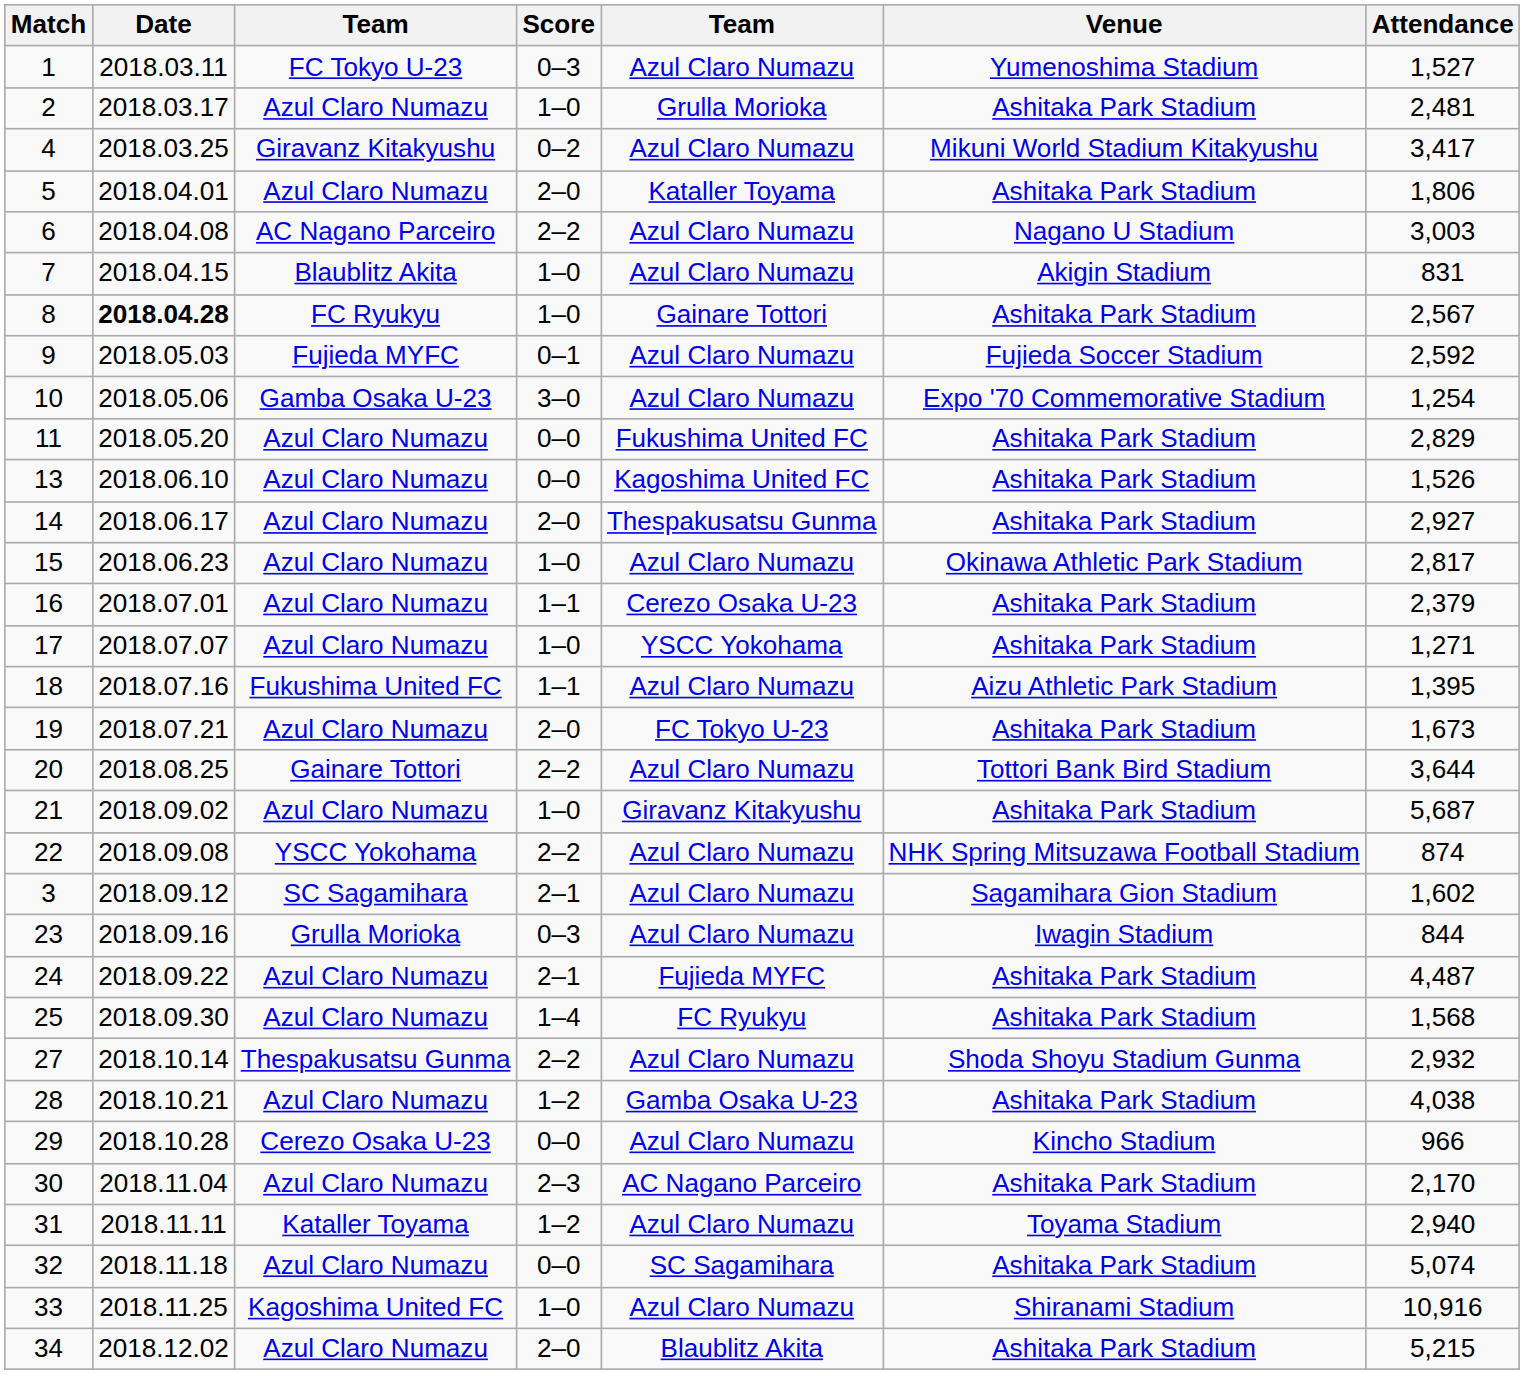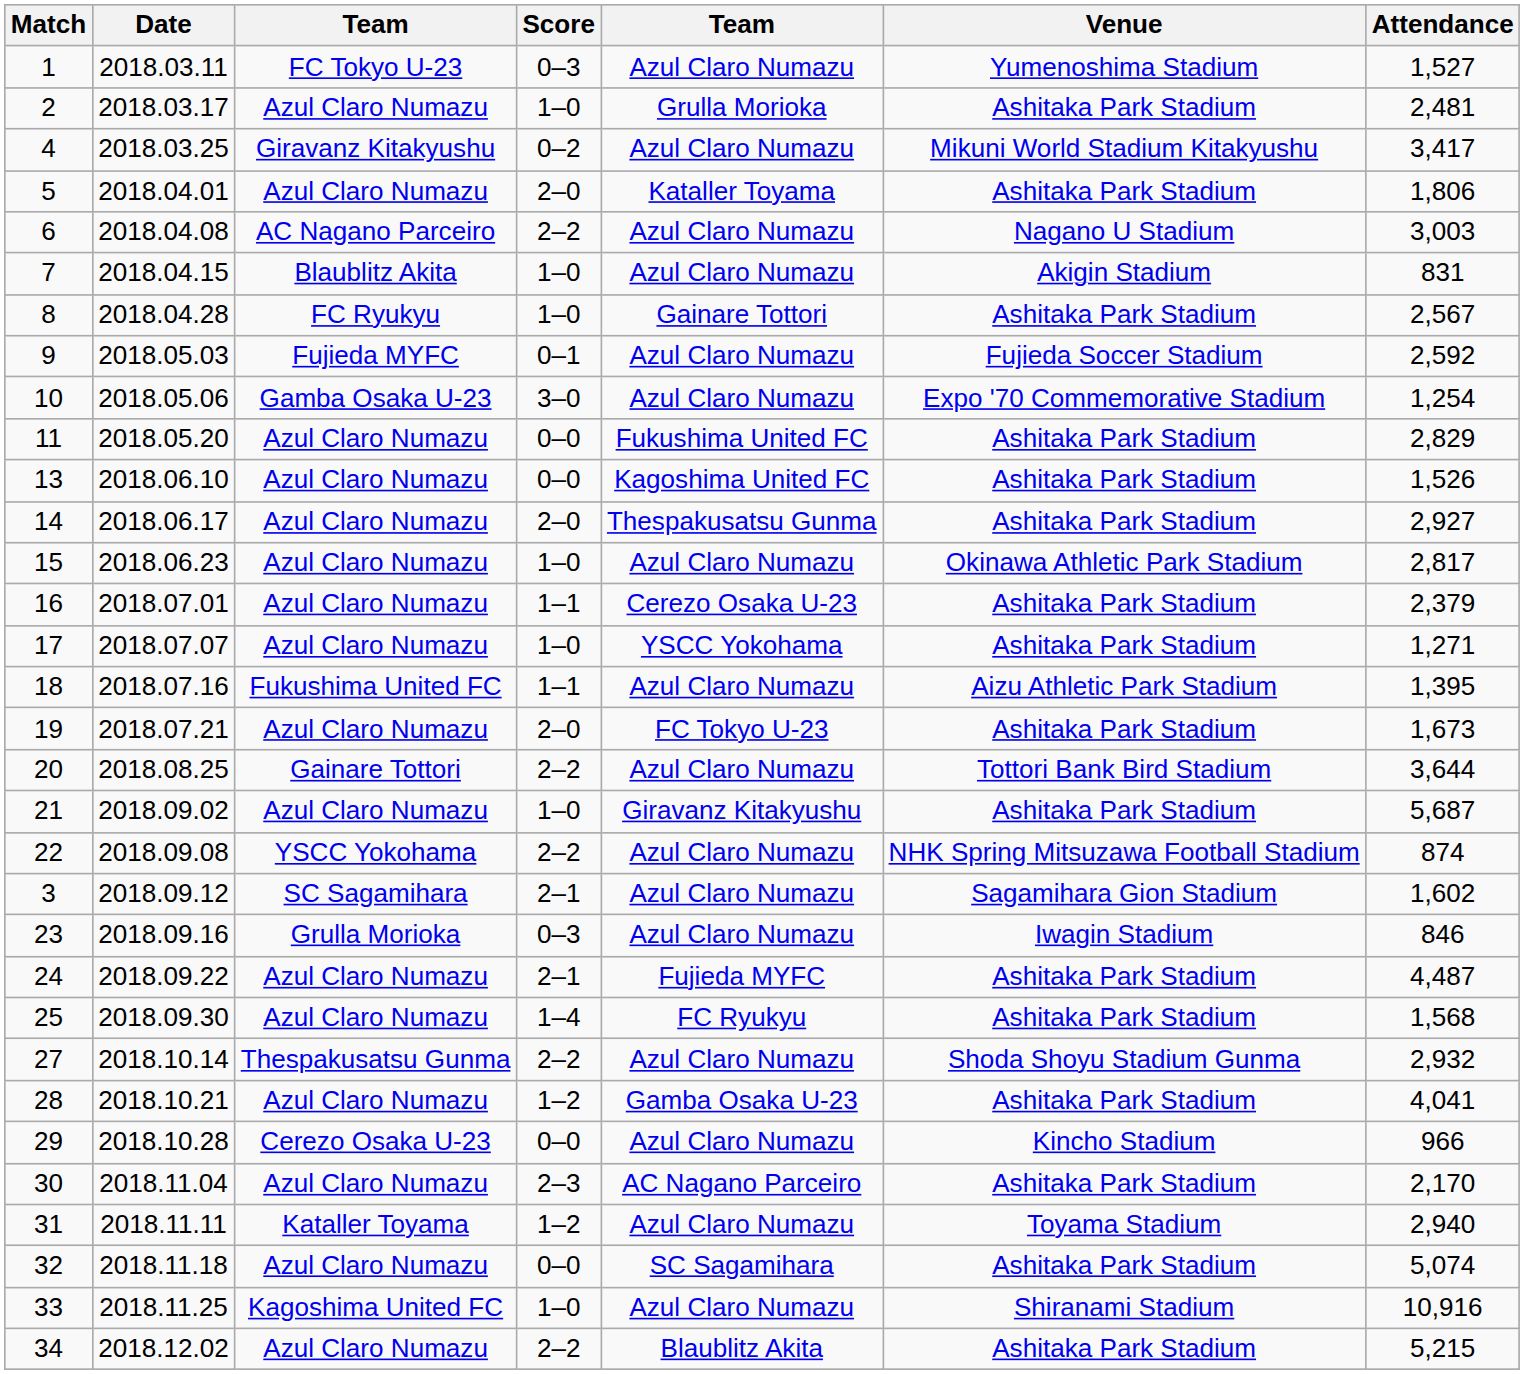 <table class="wikitable" style="text-align:center;">
 <tr>
 <th>Match</th>
 <th>Date</th>
 <th>Team</th>
 <th>Score</th>
 <th>Team</th>
 <th>Venue</th>
 <th>Attendance</th>
 </tr>
 <tr>
 <td>1</td>
 <td>2018.03.11</td>
 <td><a href='#'>FC Tokyo U-23</a></td>
 <td>0–3</td>
 <td><a href='#'>Azul Claro Numazu</a></td>
 <td><a href='#'>Yumenoshima Stadium</a></td>
 <td>1,527</td>
 </tr>
 <tr>
 <td>2</td>
 <td>2018.03.17</td>
 <td><a href='#'>Azul Claro Numazu</a></td>
 <td>1–0</td>
 <td><a href='#'>Grulla Morioka</a></td>
 <td><a href='#'>Ashitaka Park Stadium</a></td>
 <td>2,481</td>
 </tr>
 <tr>
 <td>4</td>
 <td>2018.03.25</td>
 <td><a href='#'>Giravanz Kitakyushu</a></td>
 <td>0–2</td>
 <td><a href='#'>Azul Claro Numazu</a></td>
 <td><a href='#'>Mikuni World Stadium Kitakyushu</a></td>
 <td>3,417</td>
 </tr>
 <tr>
 <td>5</td>
 <td>2018.04.01</td>
 <td><a href='#'>Azul Claro Numazu</a></td>
 <td>2–0</td>
 <td><a href='#'>Kataller Toyama</a></td>
 <td><a href='#'>Ashitaka Park Stadium</a></td>
 <td>1,806</td>
 </tr>
 <tr>
 <td>6</td>
 <td>2018.04.08</td>
 <td><a href='#'>AC Nagano Parceiro</a></td>
 <td>2–2</td>
 <td><a href='#'>Azul Claro Numazu</a></td>
 <td><a href='#'>Nagano U Stadium</a></td>
 <td>3,003</td>
 </tr>
 <tr>
 <td>7</td>
 <td>2018.04.15</td>
 <td><a href='#'>Blaublitz Akita</a></td>
 <td>1–0</td>
 <td><a href='#'>Azul Claro Numazu</a></td>
 <td><a href='#'>Akigin Stadium</a></td>
 <td>831</td>
 </tr>
 <tr>
 <td>8</td>
-<td><strong>2018.04.28</strong></td>
+<td>2018.04.28</td>
 <td><a href='#'>FC Ryukyu</a></td>
 <td>1–0</td>
 <td><a href='#'>Gainare Tottori</a></td>
 <td><a href='#'>Ashitaka Park Stadium</a></td>
 <td>2,567</td>
 </tr>
 <tr>
 <td>9</td>
 <td>2018.05.03</td>
 <td><a href='#'>Fujieda MYFC</a></td>
 <td>0–1</td>
 <td><a href='#'>Azul Claro Numazu</a></td>
 <td><a href='#'>Fujieda Soccer Stadium</a></td>
 <td>2,592</td>
 </tr>
 <tr>
 <td>10</td>
 <td>2018.05.06</td>
 <td><a href='#'>Gamba Osaka U-23</a></td>
 <td>3–0</td>
 <td><a href='#'>Azul Claro Numazu</a></td>
 <td><a href='#'>Expo '70 Commemorative Stadium</a></td>
 <td>1,254</td>
 </tr>
 <tr>
 <td>11</td>
 <td>2018.05.20</td>
 <td><a href='#'>Azul Claro Numazu</a></td>
 <td>0–0</td>
 <td><a href='#'>Fukushima United FC</a></td>
 <td><a href='#'>Ashitaka Park Stadium</a></td>
 <td>2,829</td>
 </tr>
 <tr>
 <td>13</td>
 <td>2018.06.10</td>
 <td><a href='#'>Azul Claro Numazu</a></td>
 <td>0–0</td>
 <td><a href='#'>Kagoshima United FC</a></td>
 <td><a href='#'>Ashitaka Park Stadium</a></td>
 <td>1,526</td>
 </tr>
 <tr>
 <td>14</td>
 <td>2018.06.17</td>
 <td><a href='#'>Azul Claro Numazu</a></td>
 <td>2–0</td>
 <td><a href='#'>Thespakusatsu Gunma</a></td>
 <td><a href='#'>Ashitaka Park Stadium</a></td>
 <td>2,927</td>
 </tr>
 <tr>
 <td>15</td>
 <td>2018.06.23</td>
 <td><a href='#'>Azul Claro Numazu</a></td>
 <td>1–0</td>
 <td><a href='#'>Azul Claro Numazu</a></td>
 <td><a href='#'>Okinawa Athletic Park Stadium</a></td>
 <td>2,817</td>
 </tr>
 <tr>
 <td>16</td>
 <td>2018.07.01</td>
 <td><a href='#'>Azul Claro Numazu</a></td>
 <td>1–1</td>
 <td><a href='#'>Cerezo Osaka U-23</a></td>
 <td><a href='#'>Ashitaka Park Stadium</a></td>
 <td>2,379</td>
 </tr>
 <tr>
 <td>17</td>
 <td>2018.07.07</td>
 <td><a href='#'>Azul Claro Numazu</a></td>
 <td>1–0</td>
 <td><a href='#'>YSCC Yokohama</a></td>
 <td><a href='#'>Ashitaka Park Stadium</a></td>
 <td>1,271</td>
 </tr>
 <tr>
 <td>18</td>
 <td>2018.07.16</td>
 <td><a href='#'>Fukushima United FC</a></td>
 <td>1–1</td>
 <td><a href='#'>Azul Claro Numazu</a></td>
 <td><a href='#'>Aizu Athletic Park Stadium</a></td>
 <td>1,395</td>
 </tr>
 <tr>
 <td>19</td>
 <td>2018.07.21</td>
 <td><a href='#'>Azul Claro Numazu</a></td>
 <td>2–0</td>
 <td><a href='#'>FC Tokyo U-23</a></td>
 <td><a href='#'>Ashitaka Park Stadium</a></td>
 <td>1,673</td>
 </tr>
 <tr>
 <td>20</td>
 <td>2018.08.25</td>
 <td><a href='#'>Gainare Tottori</a></td>
 <td>2–2</td>
 <td><a href='#'>Azul Claro Numazu</a></td>
 <td><a href='#'>Tottori Bank Bird Stadium</a></td>
 <td>3,644</td>
 </tr>
 <tr>
 <td>21</td>
 <td>2018.09.02</td>
 <td><a href='#'>Azul Claro Numazu</a></td>
 <td>1–0</td>
 <td><a href='#'>Giravanz Kitakyushu</a></td>
 <td><a href='#'>Ashitaka Park Stadium</a></td>
 <td>5,687</td>
 </tr>
 <tr>
 <td>22</td>
 <td>2018.09.08</td>
 <td><a href='#'>YSCC Yokohama</a></td>
 <td>2–2</td>
 <td><a href='#'>Azul Claro Numazu</a></td>
 <td><a href='#'>NHK Spring Mitsuzawa Football Stadium</a></td>
 <td>874</td>
 </tr>
 <tr>
 <td>3</td>
 <td>2018.09.12</td>
 <td><a href='#'>SC Sagamihara</a></td>
 <td>2–1</td>
 <td><a href='#'>Azul Claro Numazu</a></td>
 <td><a href='#'>Sagamihara Gion Stadium</a></td>
 <td>1,602</td>
 </tr>
 <tr>
 <td>23</td>
 <td>2018.09.16</td>
 <td><a href='#'>Grulla Morioka</a></td>
 <td>0–3</td>
 <td><a href='#'>Azul Claro Numazu</a></td>
 <td><a href='#'>Iwagin Stadium</a></td>
-<td>844</td>
+<td>846</td>
 </tr>
 <tr>
 <td>24</td>
 <td>2018.09.22</td>
 <td><a href='#'>Azul Claro Numazu</a></td>
 <td>2–1</td>
 <td><a href='#'>Fujieda MYFC</a></td>
 <td><a href='#'>Ashitaka Park Stadium</a></td>
 <td>4,487</td>
 </tr>
 <tr>
 <td>25</td>
 <td>2018.09.30</td>
 <td><a href='#'>Azul Claro Numazu</a></td>
 <td>1–4</td>
 <td><a href='#'>FC Ryukyu</a></td>
 <td><a href='#'>Ashitaka Park Stadium</a></td>
 <td>1,568</td>
 </tr>
 <tr>
 <td>27</td>
 <td>2018.10.14</td>
 <td><a href='#'>Thespakusatsu Gunma</a></td>
 <td>2–2</td>
 <td><a href='#'>Azul Claro Numazu</a></td>
 <td><a href='#'>Shoda Shoyu Stadium Gunma</a></td>
 <td>2,932</td>
 </tr>
 <tr>
 <td>28</td>
 <td>2018.10.21</td>
 <td><a href='#'>Azul Claro Numazu</a></td>
 <td>1–2</td>
 <td><a href='#'>Gamba Osaka U-23</a></td>
 <td><a href='#'>Ashitaka Park Stadium</a></td>
-<td>4,038</td>
+<td>4,041</td>
 </tr>
 <tr>
 <td>29</td>
 <td>2018.10.28</td>
 <td><a href='#'>Cerezo Osaka U-23</a></td>
 <td>0–0</td>
 <td><a href='#'>Azul Claro Numazu</a></td>
 <td><a href='#'>Kincho Stadium</a></td>
 <td>966</td>
 </tr>
 <tr>
 <td>30</td>
 <td>2018.11.04</td>
 <td><a href='#'>Azul Claro Numazu</a></td>
 <td>2–3</td>
 <td><a href='#'>AC Nagano Parceiro</a></td>
 <td><a href='#'>Ashitaka Park Stadium</a></td>
 <td>2,170</td>
 </tr>
 <tr>
 <td>31</td>
 <td>2018.11.11</td>
 <td><a href='#'>Kataller Toyama</a></td>
 <td>1–2</td>
 <td><a href='#'>Azul Claro Numazu</a></td>
 <td><a href='#'>Toyama Stadium</a></td>
 <td>2,940</td>
 </tr>
 <tr>
 <td>32</td>
 <td>2018.11.18</td>
 <td><a href='#'>Azul Claro Numazu</a></td>
 <td>0–0</td>
 <td><a href='#'>SC Sagamihara</a></td>
 <td><a href='#'>Ashitaka Park Stadium</a></td>
 <td>5,074</td>
 </tr>
 <tr>
 <td>33</td>
 <td>2018.11.25</td>
 <td><a href='#'>Kagoshima United FC</a></td>
 <td>1–0</td>
 <td><a href='#'>Azul Claro Numazu</a></td>
 <td><a href='#'>Shiranami Stadium</a></td>
 <td>10,916</td>
 </tr>
 <tr>
 <td>34</td>
 <td>2018.12.02</td>
 <td><a href='#'>Azul Claro Numazu</a></td>
-<td>2–0</td>
+<td>2–2</td>
 <td><a href='#'>Blaublitz Akita</a></td>
 <td><a href='#'>Ashitaka Park Stadium</a></td>
 <td>5,215</td>
 </tr>
 </table>
